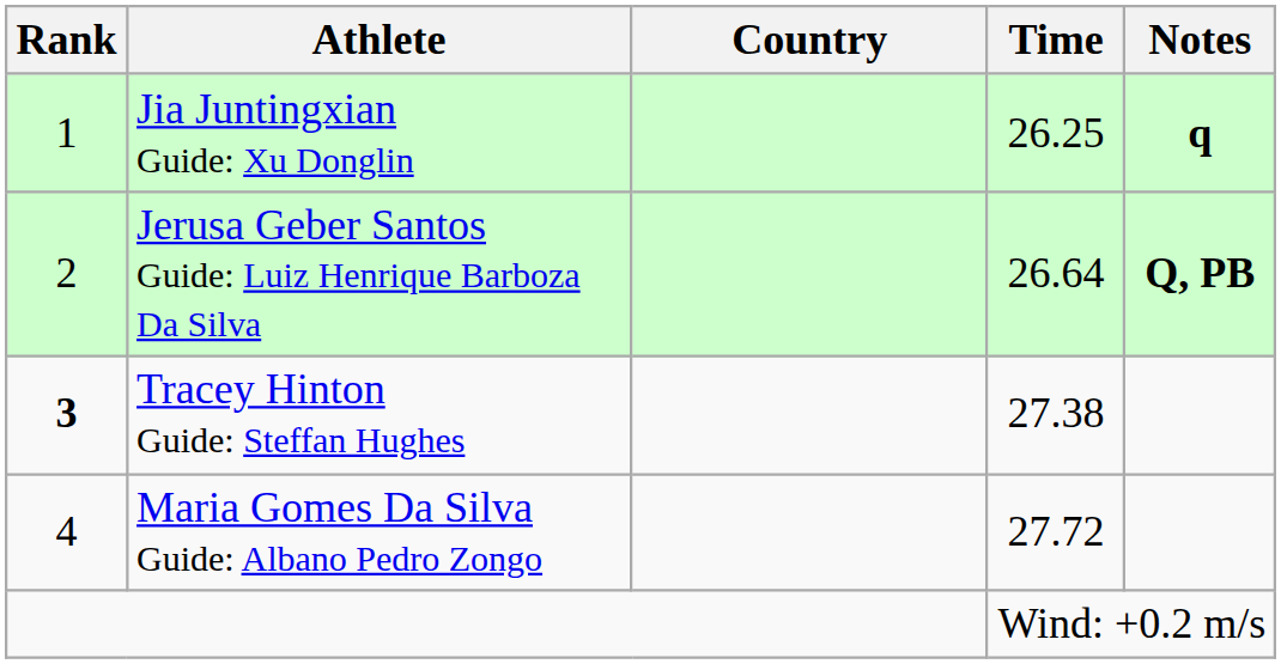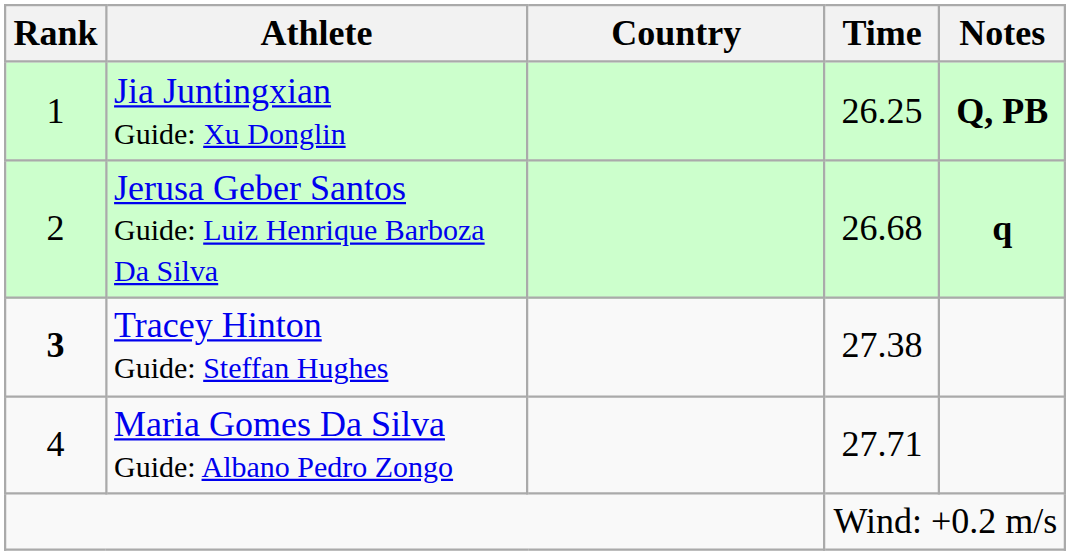 <table class="wikitable sortable" style="text-align:center">
 <tr>
 <th>Rank</th>
 <th style="width:180px">Athlete</th>
 <th style="width:125px">Country</th>
 <th>Time</th>
 <th>Notes</th>
 </tr>
 <tr style="background:#cfc;">
 <td>1</td>
 <td style="text-align:left;"><a href='#'>Jia Juntingxian</a><br><small>Guide: <a href='#'>Xu Donglin</a></small></td>
 <td style="text-align:left;"></td>
 <td>26.25</td>
-<td><strong>q</strong></td>
+<td><strong>Q, PB</strong></td>
 </tr>
 <tr style="background:#cfc;">
 <td>2</td>
 <td style="text-align:left;"><a href='#'>Jerusa Geber Santos</a><br><small>Guide: <a href='#'>Luiz Henrique Barboza Da Silva</a></small></td>
 <td style="text-align:left;"></td>
-<td>26.64</td>
-<td><strong>Q, PB</strong></td>
+<td>26.68</td>
+<td><strong>q</strong></td>
 </tr>
 <tr>
 <td><strong>3</strong></td>
 <td style="text-align:left;"><a href='#'>Tracey Hinton</a><br><small>Guide: <a href='#'>Steffan Hughes</a></small></td>
 <td style="text-align:left;"></td>
 <td>27.38</td>
 <td></td>
 </tr>
 <tr>
 <td>4</td>
 <td style="text-align:left;"><a href='#'>Maria Gomes Da Silva</a><br><small>Guide: <a href='#'>Albano Pedro Zongo</a></small></td>
 <td style="text-align:left;"></td>
-<td>27.72</td>
+<td>27.71</td>
 <td></td>
 </tr>
 <tr class="sortbottom">
 <td colspan="3"></td>
 <td colspan="2">Wind: +0.2 m/s</td>
 </tr>
 </table>
